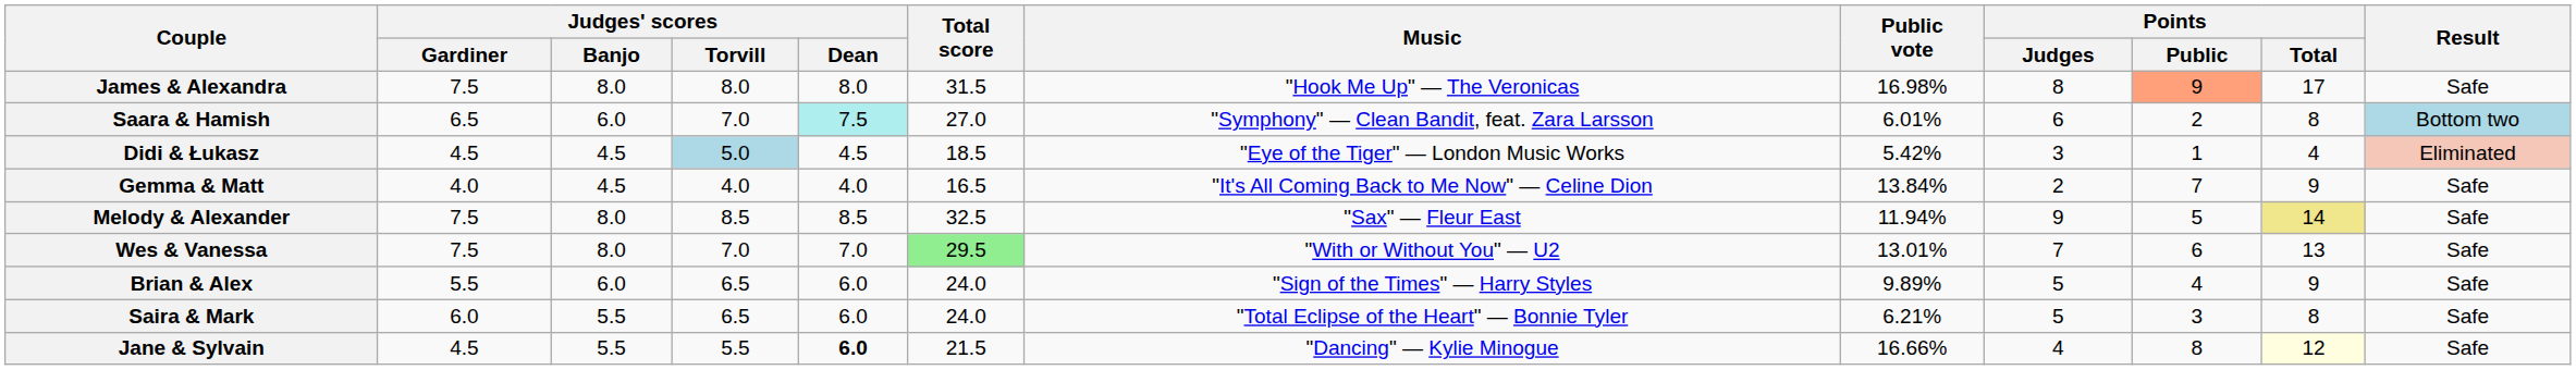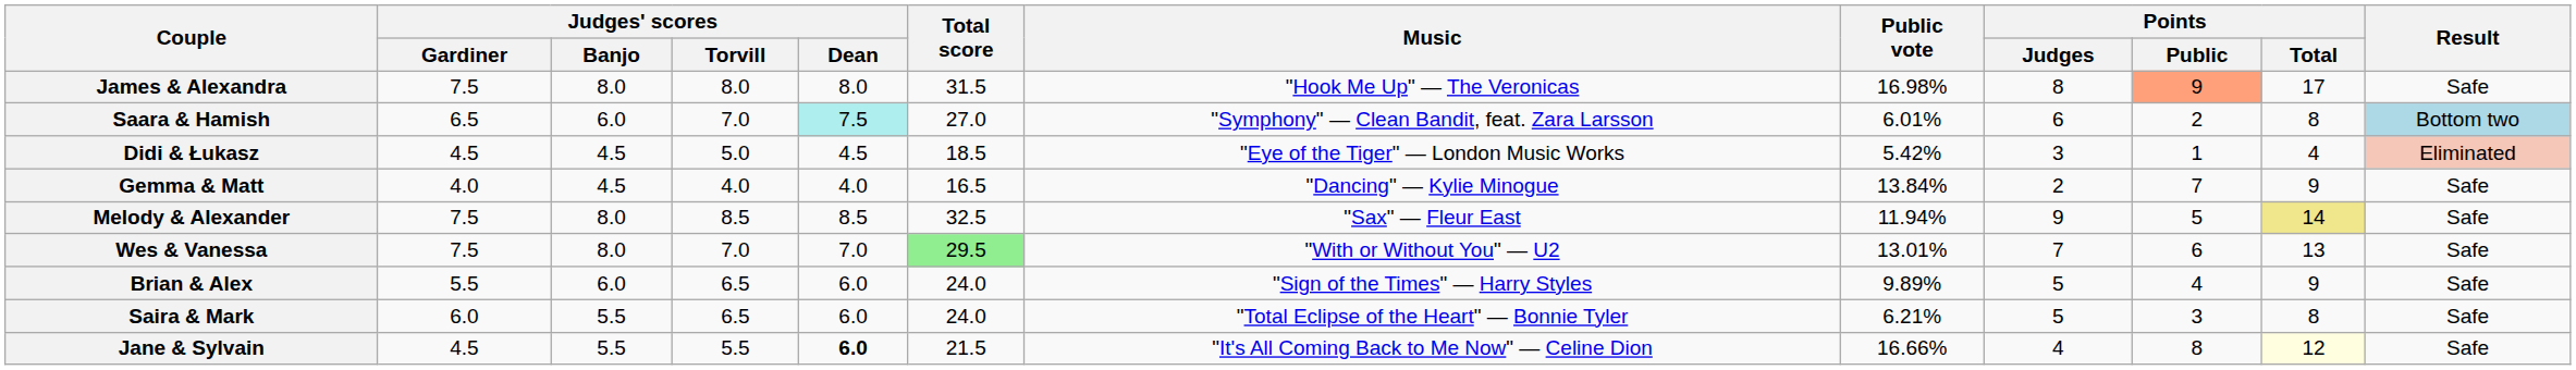 <table class="wikitable sortable" style="text-align:center; font-size:90%; width:90%">
 <tr>
 <th scope="col" rowspan=2>Couple</th>
 <th scope="col" colspan=4 class="unsortable">Judges' scores</th>
 <th scope="col" rowspan=2>Total<br>score</th>
 <th scope="col" rowspan=2 class="unsortable">Music</th>
 <th scope="col" rowspan=2>Public<br>vote</th>
 <th scope="col" colspan=3 class="unsortable">Points</th>
 <th scope="col" rowspan=2 class="unsortable">Result</th>
 </tr>
 <tr>
 <th class="unsortable">Gardiner</th>
 <th class="unsortable">Banjo</th>
 <th class="unsortable">Torvill</th>
 <th class="unsortable">Dean</th>
 <th class="unsortable">Judges</th>
 <th class="unsortable">Public</th>
 <th class="unsortable">Total</th>
 </tr>
 <tr>
 <th scope="row">James & Alexandra</th>
 <td>7.5</td>
 <td>8.0</td>
 <td>8.0</td>
 <td>8.0</td>
 <td>31.5</td>
 <td>"<a href='#'>Hook Me Up</a>" — <a href='#'>The Veronicas</a></td>
 <td>16.98%</td>
 <td>8</td>
 <td style="background: lightsalmon;">9</td>
 <td>17</td>
 <td>Safe</td>
 </tr>
 <tr>
 <th scope="row">Saara & Hamish</th>
 <td>6.5</td>
 <td>6.0</td>
 <td>7.0</td>
 <td style="background: paleturquoise;">7.5</td>
 <td>27.0</td>
 <td>"<a href='#'>Symphony</a>" — <a href='#'>Clean Bandit</a>,  feat. <a href='#'>Zara Larsson</a></td>
 <td>6.01%</td>
 <td>6</td>
 <td>2</td>
 <td>8</td>
 <td bgcolor="lightblue">Bottom two</td>
 </tr>
 <tr>
 <th scope="row">Didi & Łukasz</th>
 <td>4.5</td>
 <td>4.5</td>
-<td style="background: lightblue;">5.0</td>
+<td>5.0</td>
 <td>4.5</td>
 <td>18.5</td>
 <td>"<a href='#'>Eye of the Tiger</a>" — London Music Works</td>
 <td>5.42%</td>
 <td>3</td>
 <td>1</td>
 <td>4</td>
 <td bgcolor="#f4c7b8">Eliminated</td>
 </tr>
 <tr>
 <th scope="row">Gemma & Matt</th>
 <td>4.0</td>
 <td>4.5</td>
 <td>4.0</td>
 <td>4.0</td>
 <td>16.5</td>
-<td>"<a href='#'>It's All Coming Back to Me Now</a>" — <a href='#'>Celine Dion</a></td>
+<td>"<a href='#'>Dancing</a>" — <a href='#'>Kylie Minogue</a></td>
 <td>13.84%</td>
 <td>2</td>
 <td>7</td>
 <td>9</td>
 <td>Safe</td>
 </tr>
 <tr>
 <th scope="row">Melody & Alexander</th>
 <td>7.5</td>
 <td>8.0</td>
 <td>8.5</td>
 <td>8.5</td>
 <td>32.5</td>
 <td>"<a href='#'>Sax</a>" — <a href='#'>Fleur East</a></td>
 <td>11.94%</td>
 <td>9</td>
 <td>5</td>
 <td style="background: khaki;">14</td>
 <td>Safe</td>
 </tr>
 <tr>
 <th scope="row">Wes & Vanessa</th>
 <td>7.5</td>
 <td>8.0</td>
 <td>7.0</td>
 <td>7.0</td>
 <td style="background: lightgreen;">29.5</td>
 <td>"<a href='#'>With or Without You</a>" — <a href='#'>U2</a></td>
 <td>13.01%</td>
 <td>7</td>
 <td>6</td>
 <td>13</td>
 <td>Safe</td>
 </tr>
 <tr>
 <th scope="row">Brian & Alex</th>
 <td>5.5</td>
 <td>6.0</td>
 <td>6.5</td>
 <td>6.0</td>
 <td>24.0</td>
 <td>"<a href='#'>Sign of the Times</a>" — <a href='#'>Harry Styles</a></td>
 <td>9.89%</td>
 <td>5</td>
 <td>4</td>
 <td>9</td>
 <td>Safe</td>
 </tr>
 <tr>
 <th scope="row">Saira & Mark</th>
 <td>6.0</td>
 <td>5.5</td>
 <td>6.5</td>
 <td>6.0</td>
 <td>24.0</td>
 <td>"<a href='#'>Total Eclipse of the Heart</a>" — <a href='#'>Bonnie Tyler</a></td>
 <td>6.21%</td>
 <td>5</td>
 <td>3</td>
 <td>8</td>
 <td>Safe</td>
 </tr>
 <tr>
 <th scope="row">Jane & Sylvain</th>
 <td>4.5</td>
 <td>5.5</td>
 <td>5.5</td>
 <td><strong>6.0</strong></td>
 <td>21.5</td>
-<td>"<a href='#'>Dancing</a>" — <a href='#'>Kylie Minogue</a></td>
+<td>"<a href='#'>It's All Coming Back to Me Now</a>" — <a href='#'>Celine Dion</a></td>
 <td>16.66%</td>
 <td>4</td>
 <td>8</td>
 <td style="background: lightyellow;">12</td>
 <td>Safe</td>
 </tr>
 </table>
